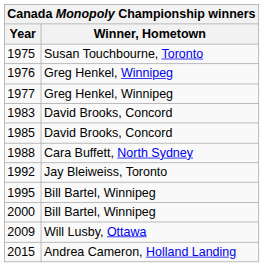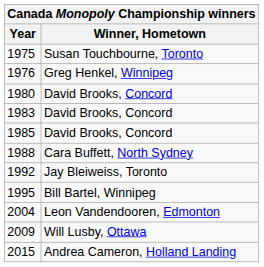 <table class="wikitable collapsible">
 <tr>
 <th colspan=2>Canada <em>Monopoly</em> Championship winners</th>
 </tr>
 <tr>
 <th>Year</th>
 <th>Winner, Hometown</th>
 </tr>
 <tr>
 <td>1975</td>
 <td>Susan Touchbourne, <a href='#'>Toronto</a></td>
 </tr>
 <tr>
 <td>1976</td>
 <td>Greg Henkel, <a href='#'>Winnipeg</a></td>
 </tr>
 <tr>
-<td>1977</td>
-<td>Greg Henkel, Winnipeg</td>
+<td>1980</td>
+<td>David Brooks, <a href='#'>Concord</a></td>
 </tr>
 <tr>
 <td>1983</td>
 <td>David Brooks, Concord</td>
 </tr>
 <tr>
 <td>1985</td>
 <td>David Brooks, Concord</td>
 </tr>
 <tr>
 <td>1988</td>
 <td>Cara Buffett, <a href='#'>North Sydney</a></td>
 </tr>
 <tr>
 <td>1992</td>
 <td>Jay Bleiweiss, Toronto</td>
 </tr>
 <tr>
 <td>1995</td>
 <td>Bill Bartel, Winnipeg</td>
 </tr>
 <tr>
-<td>2000</td>
-<td>Bill Bartel, Winnipeg</td>
+<td>2004</td>
+<td>Leon Vandendooren, <a href='#'>Edmonton</a></td>
 </tr>
 <tr>
 <td>2009</td>
 <td>Will Lusby, <a href='#'>Ottawa</a></td>
 </tr>
 <tr>
 <td>2015</td>
 <td>Andrea Cameron, <a href='#'>Holland Landing</a></td>
 </tr>
 </table>
